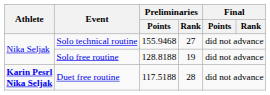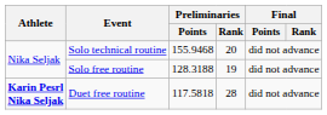 <table class="wikitable" style="text-align:center; font-size:90%;">
 <tr>
 <th rowspan="2">Athlete</th>
 <th rowspan="2">Event</th>
 <th colspan="2">Preliminaries</th>
 <th colspan="2">Final</th>
 </tr>
 <tr style="font-size:95%">
 <th>Points</th>
 <th>Rank</th>
 <th>Points</th>
 <th>Rank</th>
 </tr>
 <tr>
 <td align=left rowspan=2><a href='#'>Nika Seljak</a></td>
 <td align=left><a href='#'>Solo technical routine</a></td>
 <td>155.9468</td>
-<td>27</td>
+<td>20</td>
 <td colspan=2>did not advance</td>
 </tr>
 <tr>
 <td align=left><a href='#'>Solo free routine</a></td>
-<td>128.8188</td>
+<td>128.3188</td>
 <td>19</td>
 <td colspan=2>did not advance</td>
 </tr>
 <tr>
 <td align=left><strong><a href='#'>Karin Pesrl</a> <br> <a href='#'>Nika Seljak</a></strong></td>
 <td align=left><a href='#'>Duet free routine</a></td>
-<td>117.5188</td>
+<td>117.5818</td>
 <td>28</td>
 <td colspan=2>did not advance</td>
 </tr>
 </table>
